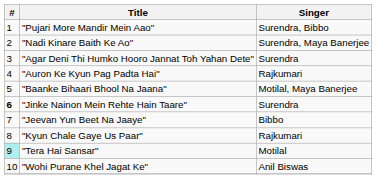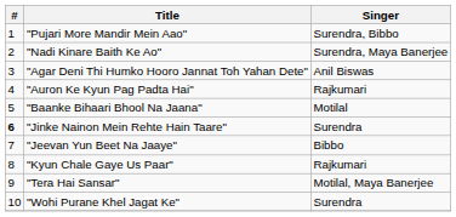 <table class="wikitable" style="font-size:95%;">
 <tr>
 <th>#</th>
 <th>Title</th>
 <th>Singer</th>
 </tr>
 <tr>
 <td>1</td>
 <td>"Pujari More Mandir Mein Aao"</td>
 <td>Surendra, Bibbo</td>
 </tr>
 <tr>
 <td>2</td>
 <td>"Nadi Kinare Baith Ke Ao"</td>
 <td>Surendra, Maya Banerjee</td>
 </tr>
 <tr>
 <td>3</td>
 <td>"Agar Deni Thi Humko Hooro Jannat Toh Yahan Dete"</td>
-<td>Surendra</td>
+<td>Anil Biswas</td>
 </tr>
 <tr>
 <td>4</td>
 <td>"Auron Ke Kyun Pag Padta Hai"</td>
 <td>Rajkumari</td>
 </tr>
 <tr>
 <td>5</td>
 <td>"Baanke Bihaari Bhool Na Jaana"</td>
-<td>Motilal, Maya Banerjee</td>
+<td>Motilal</td>
 </tr>
 <tr>
 <td><strong>6</strong></td>
 <td>"Jinke Nainon Mein Rehte Hain Taare"</td>
 <td>Surendra</td>
 </tr>
 <tr>
 <td>7</td>
 <td>"Jeevan Yun Beet Na Jaaye"</td>
 <td>Bibbo</td>
 </tr>
 <tr>
 <td>8</td>
 <td>"Kyun Chale Gaye Us Paar"</td>
 <td>Rajkumari</td>
 </tr>
 <tr>
-<td style="background: paleturquoise;">9</td>
+<td>9</td>
 <td>"Tera Hai Sansar"</td>
-<td>Motilal</td>
+<td>Motilal, Maya Banerjee</td>
 </tr>
 <tr>
 <td>10</td>
 <td>"Wohi Purane Khel Jagat Ke"</td>
-<td>Anil Biswas</td>
+<td>Surendra</td>
 </tr>
 <tr>
 </tr>
 </table>
